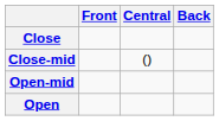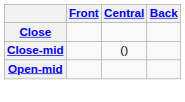 <table class="wikitable" style="text-align:center;">
 <tr>
 <th></th>
 <th><a href='#'>Front</a></th>
 <th><a href='#'>Central</a></th>
 <th><a href='#'>Back</a></th>
 </tr>
 <tr>
 <th><a href='#'>Close</a></th>
 <td>  </td>
 <td></td>
 <td>  </td>
 </tr>
 <tr>
 <th><a href='#'>Close-mid</a></th>
 <td>  </td>
 <td>()</td>
 <td>  </td>
 </tr>
 <tr>
 <th><a href='#'>Open-mid</a></th>
 <td>  </td>
 <td></td>
 <td>  </td>
 </tr>
-<tr>
-<th><a href='#'>Open</a></th>
-<td></td>
-<td>  </td>
-<td></td>
-</tr>
 </table>
